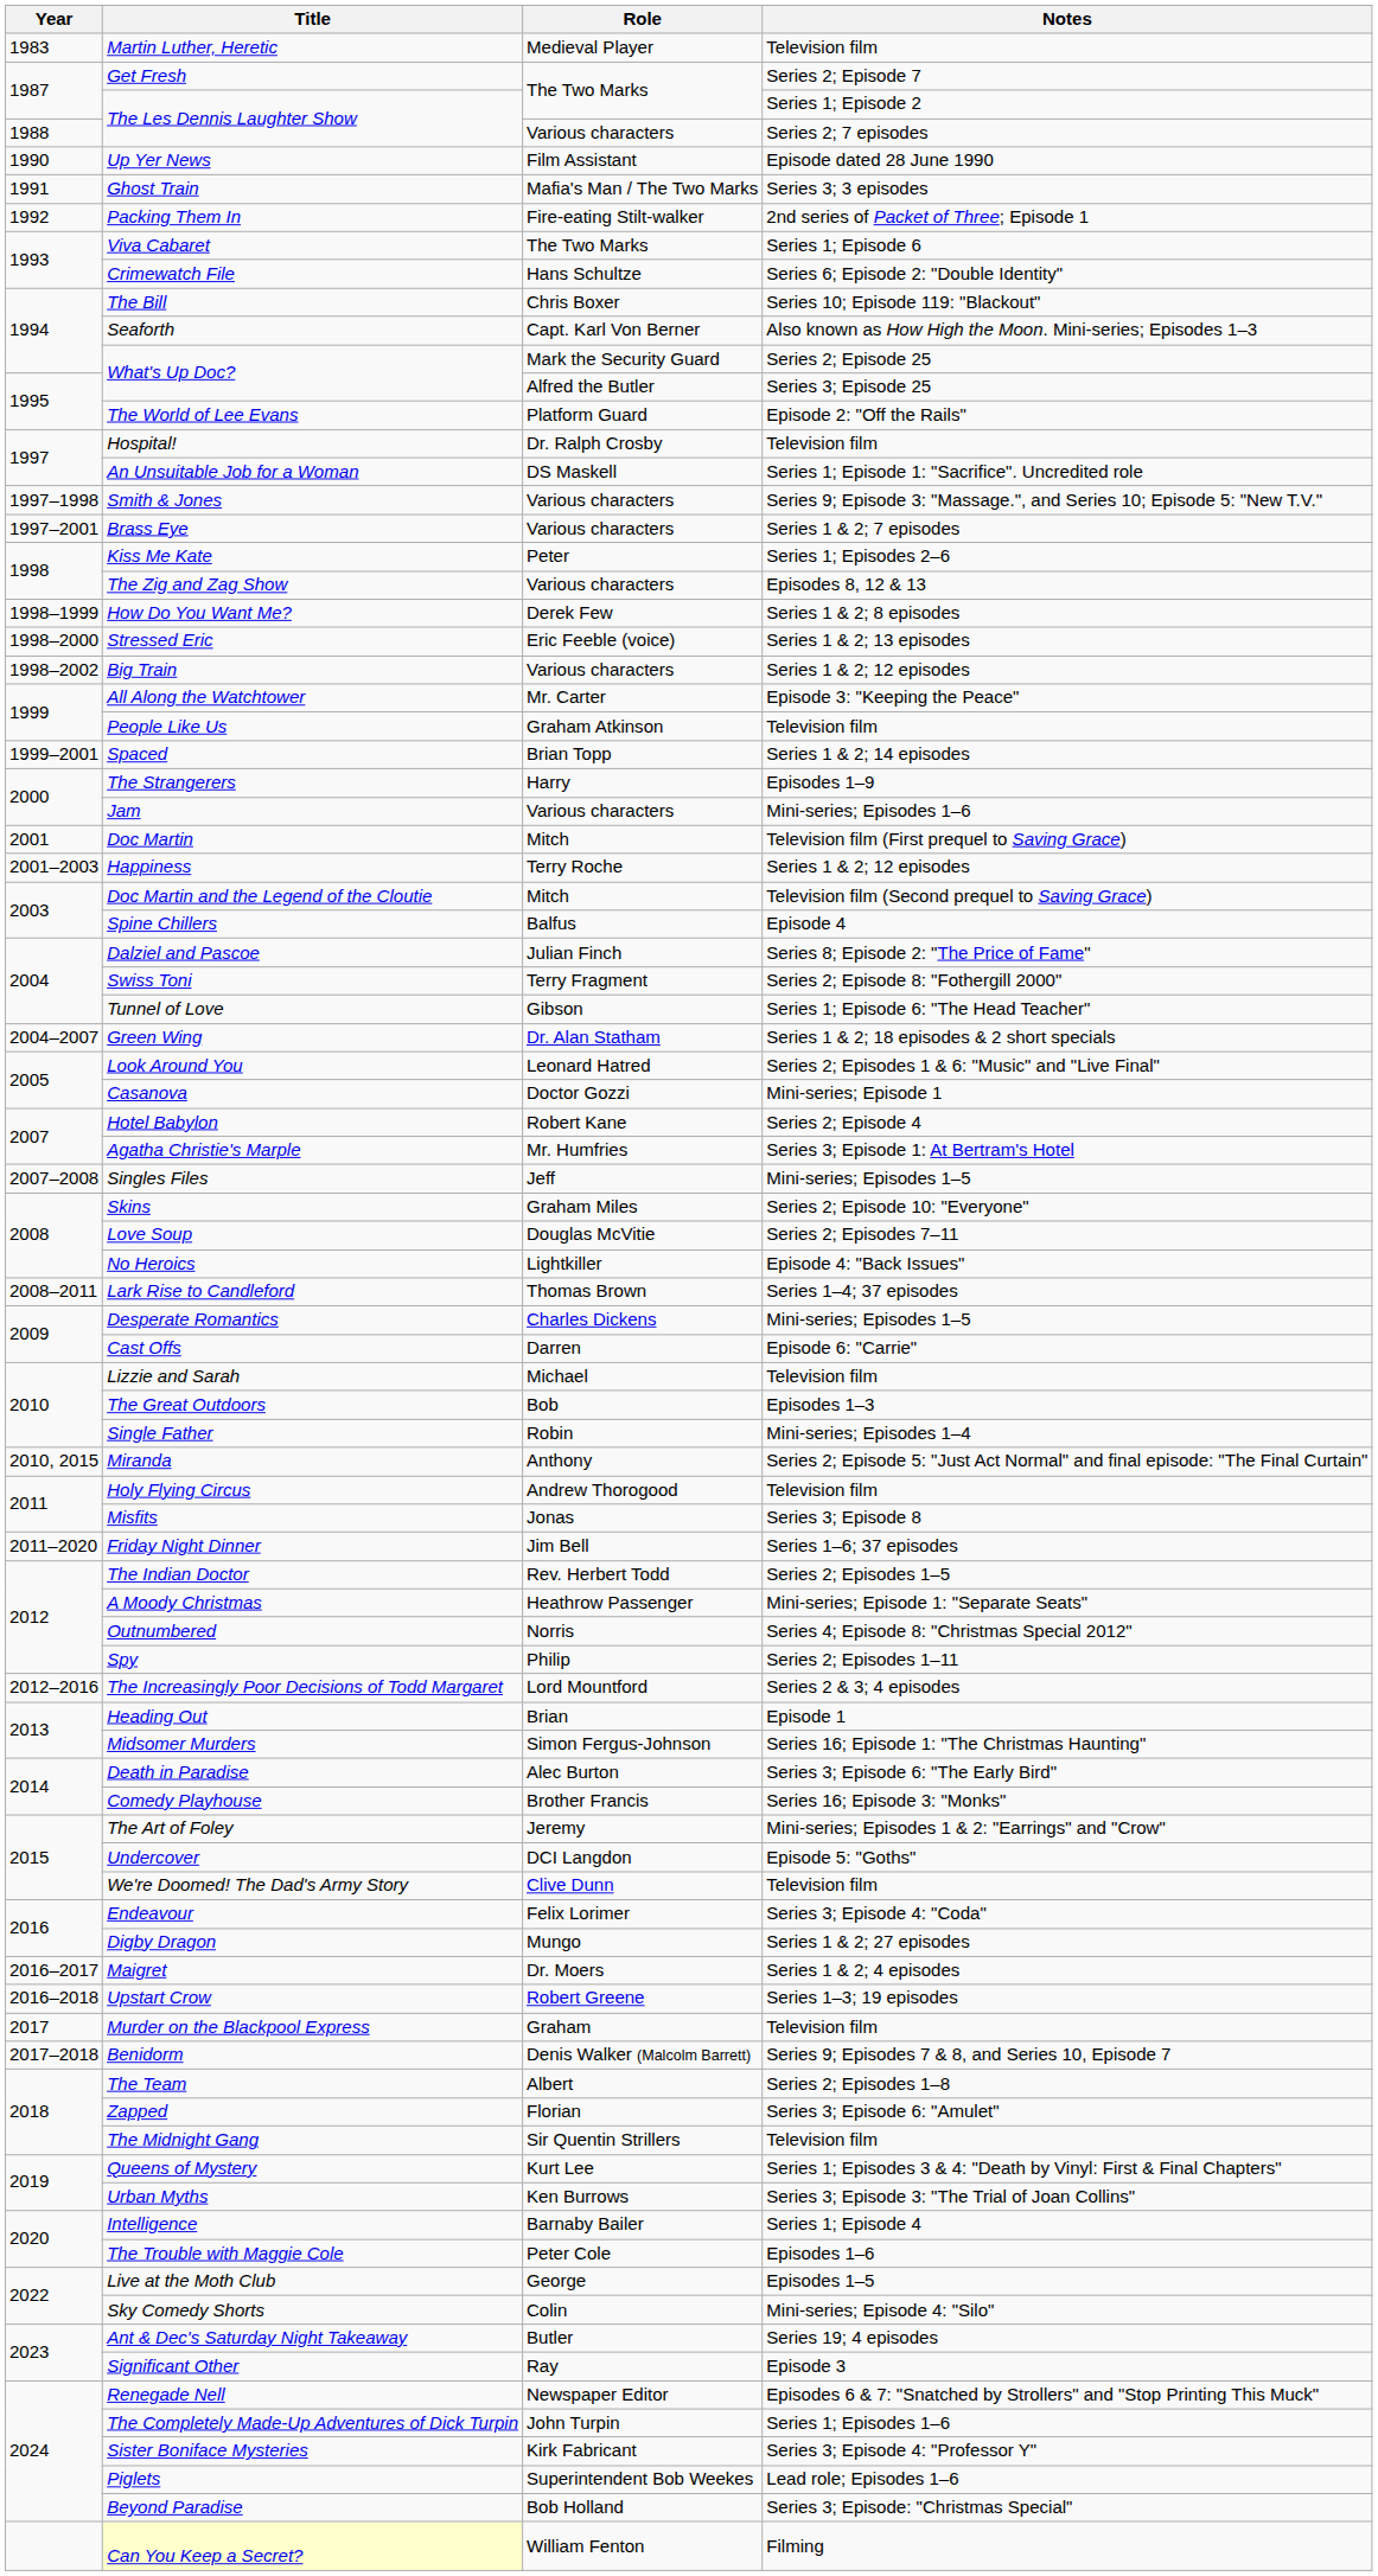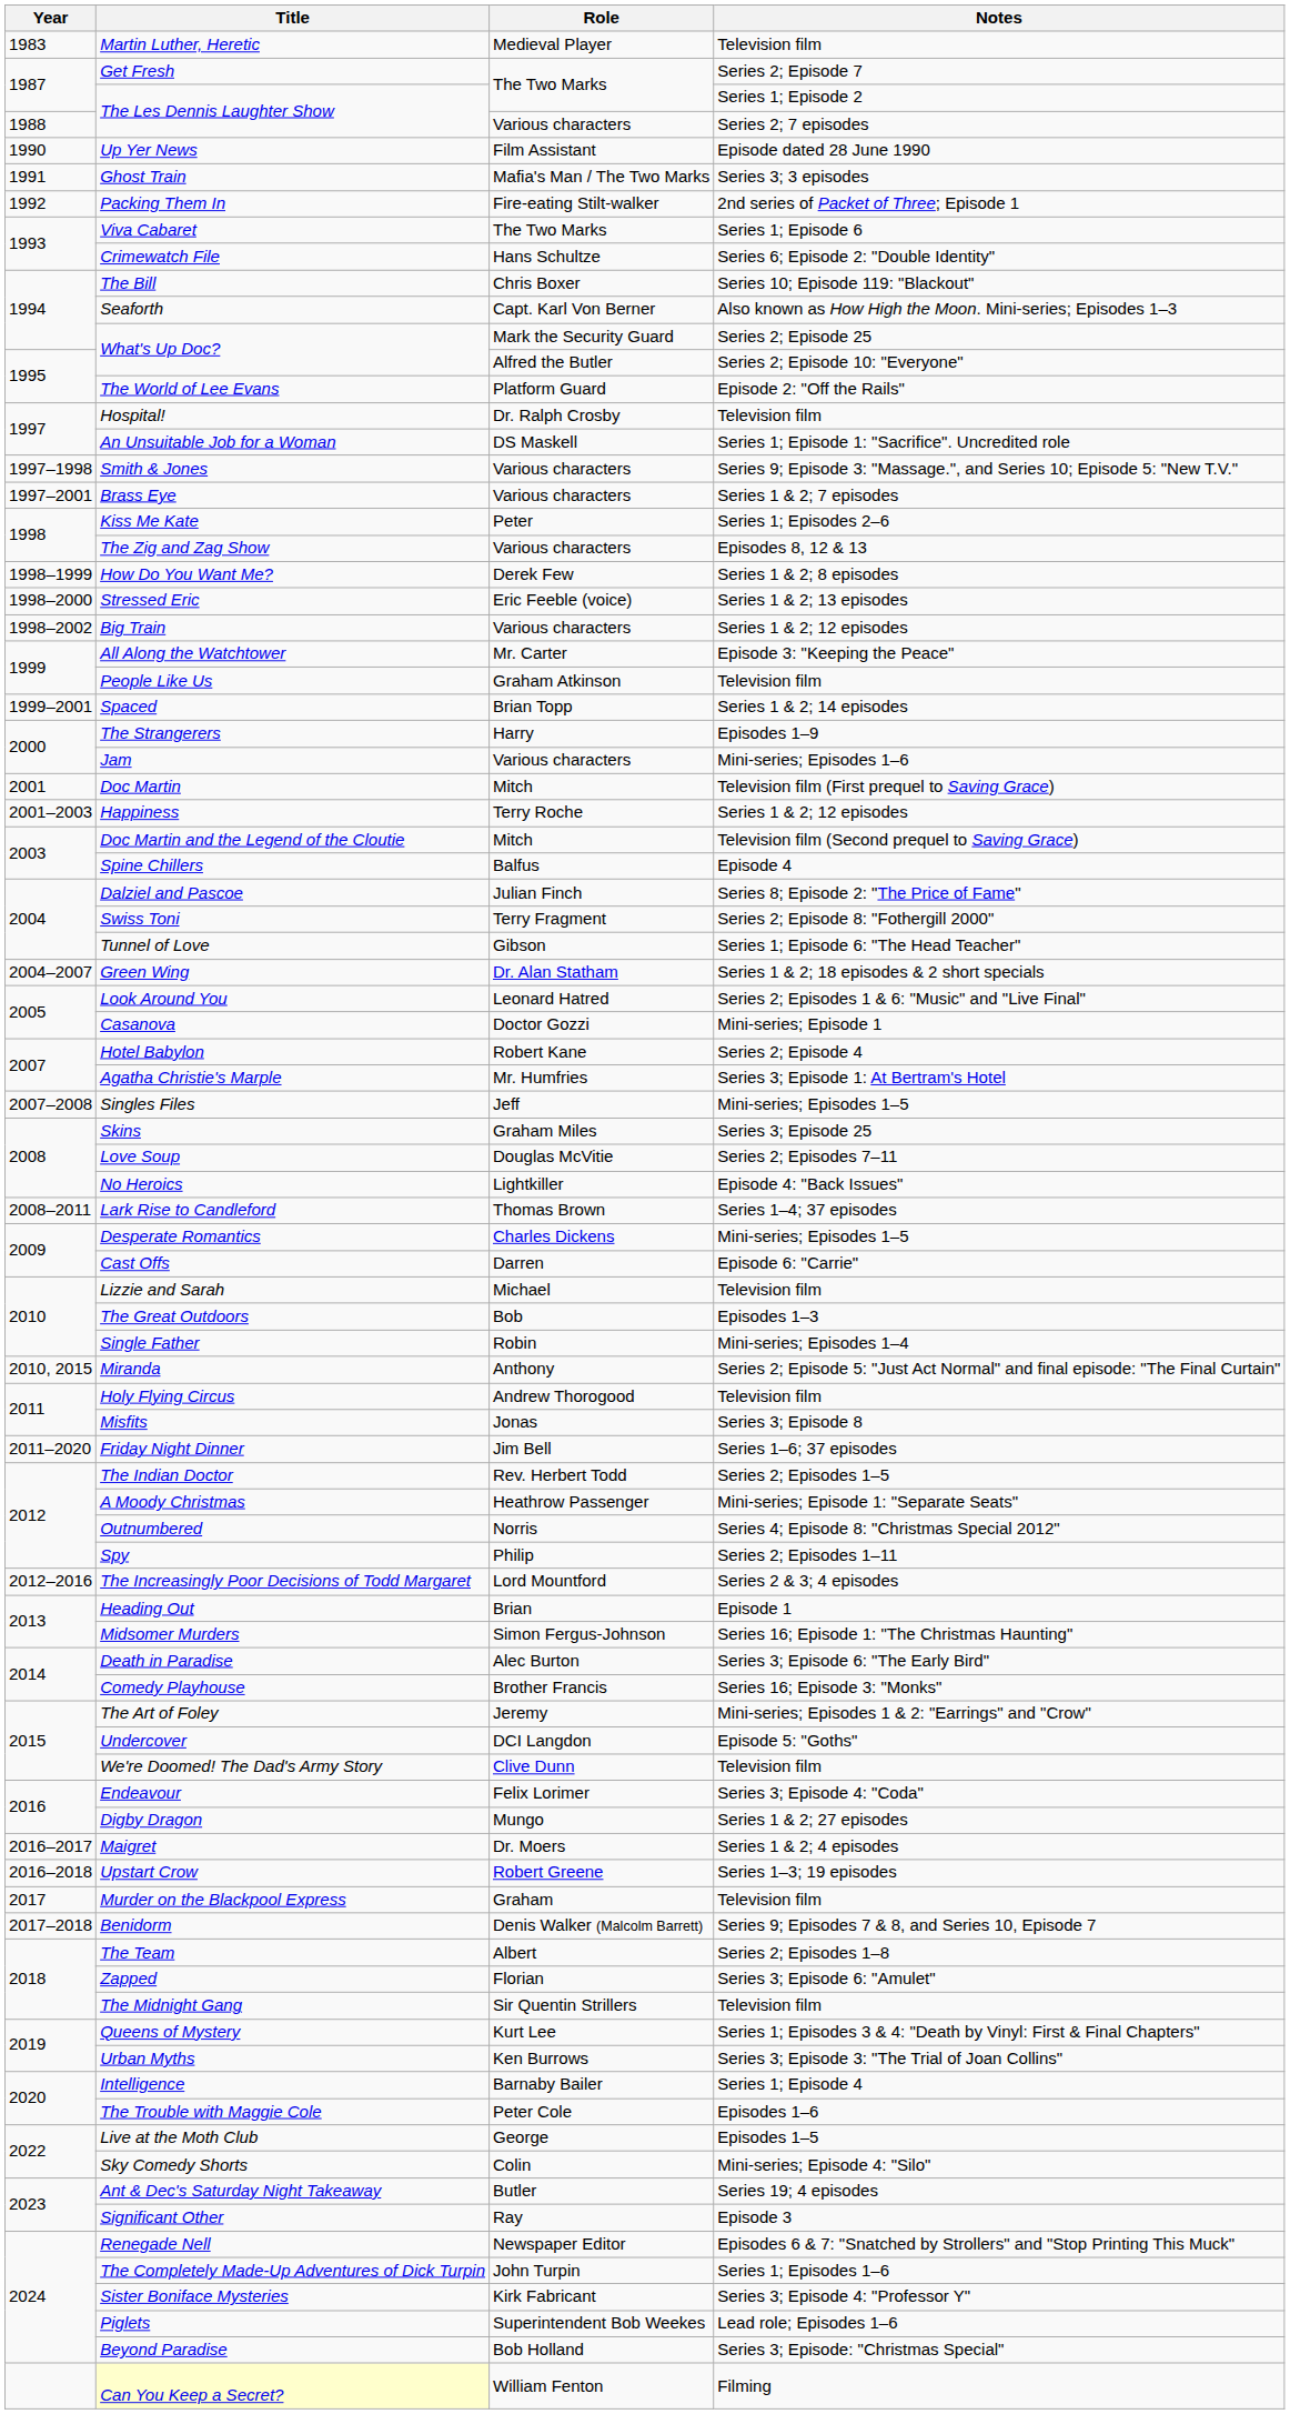 <table class="wikitable sortable">
 <tr>
 <th>Year</th>
 <th>Title</th>
 <th>Role</th>
 <th class="unsortable">Notes</th>
 </tr>
 <tr>
 <td>1983</td>
 <td><em><a href='#'>Martin Luther, Heretic</a></em></td>
 <td>Medieval Player</td>
 <td>Television film</td>
 </tr>
 <tr>
 <td rowspan=2>1987</td>
 <td><em><a href='#'>Get Fresh</a></em></td>
 <td rowspan=2>The Two Marks</td>
 <td>Series 2; Episode 7</td>
 </tr>
 <tr>
 <td rowspan=2><em><a href='#'>The Les Dennis Laughter Show</a></em></td>
 <td>Series 1; Episode 2</td>
 </tr>
 <tr>
 <td>1988</td>
 <td>Various characters</td>
 <td>Series 2; 7 episodes</td>
 </tr>
 <tr>
 <td>1990</td>
 <td><em><a href='#'>Up Yer News</a></em></td>
 <td>Film Assistant</td>
 <td>Episode dated 28 June 1990</td>
 </tr>
 <tr>
 <td>1991</td>
 <td><em><a href='#'>Ghost Train</a></em></td>
 <td>Mafia's Man / The Two Marks</td>
 <td>Series 3; 3 episodes</td>
 </tr>
 <tr>
 <td>1992</td>
 <td><em><a href='#'>Packing Them In</a></em></td>
 <td>Fire-eating Stilt-walker</td>
 <td>2nd series of <em><a href='#'>Packet of Three</a></em>; Episode 1</td>
 </tr>
 <tr>
 <td rowspan=2>1993</td>
 <td><em><a href='#'>Viva Cabaret</a></em></td>
 <td>The Two Marks</td>
 <td>Series 1; Episode 6</td>
 </tr>
 <tr>
 <td><em><a href='#'>Crimewatch File</a></em></td>
 <td>Hans Schultze</td>
 <td>Series 6; Episode 2: "Double Identity"</td>
 </tr>
 <tr>
 <td rowspan=3>1994</td>
 <td><em><a href='#'>The Bill</a></em></td>
 <td>Chris Boxer</td>
 <td>Series 10; Episode 119: "Blackout"</td>
 </tr>
 <tr>
 <td><em>Seaforth</em></td>
 <td>Capt. Karl Von Berner</td>
 <td>Also known as <em>How High the Moon</em>. Mini-series; Episodes 1–3</td>
 </tr>
 <tr>
 <td rowspan=2><em><a href='#'>What's Up Doc?</a></em></td>
 <td>Mark the Security Guard</td>
 <td>Series 2; Episode 25</td>
 </tr>
 <tr>
 <td rowspan=2>1995</td>
 <td>Alfred the Butler</td>
-<td>Series 3; Episode 25</td>
+<td>Series 2; Episode 10: "Everyone"</td>
 </tr>
 <tr>
 <td><em><a href='#'>The World of Lee Evans</a></em></td>
 <td>Platform Guard</td>
 <td>Episode 2: "Off the Rails"</td>
 </tr>
 <tr>
 <td rowspan=2>1997</td>
 <td><em>Hospital!</em></td>
 <td>Dr. Ralph Crosby</td>
 <td>Television film</td>
 </tr>
 <tr>
 <td><em><a href='#'>An Unsuitable Job for a Woman</a></em></td>
 <td>DS Maskell</td>
 <td>Series 1; Episode 1: "Sacrifice". Uncredited role</td>
 </tr>
 <tr>
 <td>1997–1998</td>
 <td><em><a href='#'>Smith & Jones</a></em></td>
 <td>Various characters</td>
 <td>Series 9; Episode 3: "Massage.", and Series 10; Episode 5: "New T.V."</td>
 </tr>
 <tr>
 <td>1997–2001</td>
 <td><em><a href='#'>Brass Eye</a></em></td>
 <td>Various characters</td>
 <td>Series 1 & 2; 7 episodes</td>
 </tr>
 <tr>
 <td rowspan=2>1998</td>
 <td><em><a href='#'>Kiss Me Kate</a></em></td>
 <td>Peter</td>
 <td>Series 1; Episodes 2–6</td>
 </tr>
 <tr>
 <td><em><a href='#'>The Zig and Zag Show</a></em></td>
 <td>Various characters</td>
 <td>Episodes 8, 12 & 13</td>
 </tr>
 <tr>
 <td>1998–1999</td>
 <td><em><a href='#'>How Do You Want Me?</a></em></td>
 <td>Derek Few</td>
 <td>Series 1 & 2; 8 episodes</td>
 </tr>
 <tr>
 <td>1998–2000</td>
 <td><em><a href='#'>Stressed Eric</a></em></td>
 <td>Eric Feeble (voice)</td>
 <td>Series 1 & 2; 13 episodes</td>
 </tr>
 <tr>
 <td>1998–2002</td>
 <td><em><a href='#'>Big Train</a></em></td>
 <td>Various characters</td>
 <td>Series 1 & 2; 12 episodes</td>
 </tr>
 <tr>
 <td rowspan=2>1999</td>
 <td><em><a href='#'>All Along the Watchtower</a></em></td>
 <td>Mr. Carter</td>
 <td>Episode 3: "Keeping the Peace"</td>
 </tr>
 <tr>
 <td><em><a href='#'>People Like Us</a></em></td>
 <td>Graham Atkinson</td>
 <td>Television film</td>
 </tr>
 <tr>
 <td>1999–2001</td>
 <td><em><a href='#'>Spaced</a></em></td>
 <td>Brian Topp</td>
 <td>Series 1 & 2; 14 episodes</td>
 </tr>
 <tr>
 <td rowspan=2>2000</td>
 <td><em><a href='#'>The Strangerers</a></em></td>
 <td>Harry</td>
 <td>Episodes 1–9</td>
 </tr>
 <tr>
 <td><em><a href='#'>Jam</a></em></td>
 <td>Various characters</td>
 <td>Mini-series; Episodes 1–6</td>
 </tr>
 <tr>
 <td>2001</td>
 <td><em><a href='#'>Doc Martin</a></em></td>
 <td>Mitch</td>
 <td>Television film (First prequel to <em><a href='#'>Saving Grace</a></em>)</td>
 </tr>
 <tr>
 <td>2001–2003</td>
 <td><em><a href='#'>Happiness</a></em></td>
 <td>Terry Roche</td>
 <td>Series 1 & 2; 12 episodes</td>
 </tr>
 <tr>
 <td rowspan=2>2003</td>
 <td><em><a href='#'>Doc Martin and the Legend of the Cloutie</a></em></td>
 <td>Mitch</td>
 <td>Television film (Second prequel to <em><a href='#'>Saving Grace</a></em>)</td>
 </tr>
 <tr>
 <td><em><a href='#'>Spine Chillers</a></em></td>
 <td>Balfus</td>
 <td>Episode 4</td>
 </tr>
 <tr>
 <td rowspan=3>2004</td>
 <td><em><a href='#'>Dalziel and Pascoe</a></em></td>
 <td>Julian Finch</td>
 <td>Series 8; Episode 2: "<a href='#'>The Price of Fame</a>"</td>
 </tr>
 <tr>
 <td><em><a href='#'>Swiss Toni</a></em></td>
 <td>Terry Fragment</td>
 <td>Series 2; Episode 8: "Fothergill 2000"</td>
 </tr>
 <tr>
 <td><em>Tunnel of Love</em></td>
 <td>Gibson</td>
 <td>Series 1; Episode 6: "The Head Teacher"</td>
 </tr>
 <tr>
 <td>2004–2007</td>
 <td><em><a href='#'>Green Wing</a></em></td>
 <td><a href='#'>Dr. Alan Statham</a></td>
 <td>Series 1 & 2; 18 episodes & 2 short specials</td>
 </tr>
 <tr>
 <td rowspan=2>2005</td>
 <td><em><a href='#'>Look Around You</a></em></td>
 <td>Leonard Hatred</td>
 <td>Series 2; Episodes 1 & 6: "Music" and "Live Final"</td>
 </tr>
 <tr>
 <td><em><a href='#'>Casanova</a></em></td>
 <td>Doctor Gozzi</td>
 <td>Mini-series; Episode 1</td>
 </tr>
 <tr>
 <td rowspan=2>2007</td>
 <td><em><a href='#'>Hotel Babylon</a></em></td>
 <td>Robert Kane</td>
 <td>Series 2; Episode 4</td>
 </tr>
 <tr>
 <td><em><a href='#'>Agatha Christie's Marple</a></em></td>
 <td>Mr. Humfries</td>
 <td>Series 3; Episode 1: <a href='#'>At Bertram's Hotel</a></td>
 </tr>
 <tr>
 <td>2007–2008</td>
 <td><em>Singles Files</em></td>
 <td>Jeff</td>
 <td>Mini-series; Episodes 1–5</td>
 </tr>
 <tr>
 <td rowspan=3>2008</td>
 <td><em><a href='#'>Skins</a></em></td>
 <td>Graham Miles</td>
-<td>Series 2; Episode 10: "Everyone"</td>
+<td>Series 3; Episode 25</td>
 </tr>
 <tr>
 <td><em><a href='#'>Love Soup</a></em></td>
 <td>Douglas McVitie</td>
 <td>Series 2; Episodes 7–11</td>
 </tr>
 <tr>
 <td><em><a href='#'>No Heroics</a></em></td>
 <td>Lightkiller</td>
 <td>Episode 4: "Back Issues"</td>
 </tr>
 <tr>
 <td>2008–2011</td>
 <td><em><a href='#'>Lark Rise to Candleford</a></em></td>
 <td>Thomas Brown</td>
 <td>Series 1–4; 37 episodes</td>
 </tr>
 <tr>
 <td rowspan=2>2009</td>
 <td><em><a href='#'>Desperate Romantics</a></em></td>
 <td><a href='#'>Charles Dickens</a></td>
 <td>Mini-series; Episodes 1–5</td>
 </tr>
 <tr>
 <td><em><a href='#'>Cast Offs</a></em></td>
 <td>Darren</td>
 <td>Episode 6: "Carrie"</td>
 </tr>
 <tr>
 <td rowspan=3>2010</td>
 <td><em>Lizzie and Sarah</em></td>
 <td>Michael</td>
 <td>Television film</td>
 </tr>
 <tr>
 <td><em><a href='#'>The Great Outdoors</a></em></td>
 <td>Bob</td>
 <td>Episodes 1–3</td>
 </tr>
 <tr>
 <td><em><a href='#'>Single Father</a></em></td>
 <td>Robin</td>
 <td>Mini-series; Episodes 1–4</td>
 </tr>
 <tr>
 <td>2010, 2015</td>
 <td><em><a href='#'>Miranda</a></em></td>
 <td>Anthony</td>
 <td>Series 2; Episode 5: "Just Act Normal" and final episode: "The Final Curtain"</td>
 </tr>
 <tr>
 <td rowspan=2>2011</td>
 <td><em><a href='#'>Holy Flying Circus</a></em></td>
 <td>Andrew Thorogood</td>
 <td>Television film</td>
 </tr>
 <tr>
 <td><em><a href='#'>Misfits</a></em></td>
 <td>Jonas</td>
 <td>Series 3; Episode 8</td>
 </tr>
 <tr>
 <td>2011–2020</td>
 <td><em><a href='#'>Friday Night Dinner</a></em></td>
 <td>Jim Bell</td>
 <td>Series 1–6; 37 episodes</td>
 </tr>
 <tr>
 <td rowspan=4>2012</td>
 <td><em><a href='#'>The Indian Doctor</a></em></td>
 <td>Rev. Herbert Todd</td>
 <td>Series 2; Episodes 1–5</td>
 </tr>
 <tr>
 <td><em><a href='#'>A Moody Christmas</a></em></td>
 <td>Heathrow Passenger</td>
 <td>Mini-series; Episode 1: "Separate Seats"</td>
 </tr>
 <tr>
 <td><em><a href='#'>Outnumbered</a></em></td>
 <td>Norris</td>
 <td>Series 4; Episode 8: "Christmas Special 2012"</td>
 </tr>
 <tr>
 <td><em><a href='#'>Spy</a></em></td>
 <td>Philip</td>
 <td>Series 2; Episodes 1–11</td>
 </tr>
 <tr>
 <td>2012–2016</td>
 <td><em><a href='#'>The Increasingly Poor Decisions of Todd Margaret</a></em></td>
 <td>Lord Mountford</td>
 <td>Series 2 & 3; 4 episodes</td>
 </tr>
 <tr>
 <td rowspan=2>2013</td>
 <td><em><a href='#'>Heading Out</a></em></td>
 <td>Brian</td>
 <td>Episode 1</td>
 </tr>
 <tr>
 <td><em><a href='#'>Midsomer Murders</a></em></td>
 <td>Simon Fergus-Johnson</td>
 <td>Series 16; Episode 1: "The Christmas Haunting"</td>
 </tr>
 <tr>
 <td rowspan=2>2014</td>
 <td><em><a href='#'>Death in Paradise</a></em></td>
 <td>Alec Burton</td>
 <td>Series 3; Episode 6: "The Early Bird"</td>
 </tr>
 <tr>
 <td><em><a href='#'>Comedy Playhouse</a></em></td>
 <td>Brother Francis</td>
 <td>Series 16; Episode 3: "Monks"</td>
 </tr>
 <tr>
 <td rowspan=3>2015</td>
 <td><em>The Art of Foley</em></td>
 <td>Jeremy</td>
 <td>Mini-series; Episodes 1 & 2: "Earrings" and "Crow"</td>
 </tr>
 <tr>
 <td><em><a href='#'>Undercover</a></em></td>
 <td>DCI Langdon</td>
 <td>Episode 5: "Goths"</td>
 </tr>
 <tr>
 <td><em>We're Doomed! The Dad's Army Story</em></td>
 <td><a href='#'>Clive Dunn</a></td>
 <td>Television film</td>
 </tr>
 <tr>
 <td rowspan=2>2016</td>
 <td><em><a href='#'>Endeavour</a></em></td>
 <td>Felix Lorimer</td>
 <td>Series 3; Episode 4: "Coda"</td>
 </tr>
 <tr>
 <td><em><a href='#'>Digby Dragon</a></em></td>
 <td>Mungo</td>
 <td>Series 1 & 2; 27 episodes</td>
 </tr>
 <tr>
 <td>2016–2017</td>
 <td><em><a href='#'>Maigret</a></em></td>
 <td>Dr. Moers</td>
 <td>Series 1 & 2; 4 episodes</td>
 </tr>
 <tr>
 <td>2016–2018</td>
 <td><em><a href='#'>Upstart Crow</a></em></td>
 <td><a href='#'>Robert Greene</a></td>
 <td>Series 1–3; 19 episodes</td>
 </tr>
 <tr>
 <td>2017</td>
 <td><em><a href='#'>Murder on the Blackpool Express</a></em></td>
 <td>Graham</td>
 <td>Television film</td>
 </tr>
 <tr>
 <td>2017–2018</td>
 <td><em><a href='#'>Benidorm</a></em></td>
 <td>Denis Walker <small>(Malcolm Barrett)</small></td>
 <td>Series 9; Episodes 7 & 8, and Series 10, Episode 7</td>
 </tr>
 <tr>
 <td rowspan=3>2018</td>
 <td><em><a href='#'>The Team</a></em></td>
 <td>Albert</td>
 <td>Series 2; Episodes 1–8</td>
 </tr>
 <tr>
 <td><em><a href='#'>Zapped</a></em> </td>
 <td>Florian</td>
 <td>Series 3; Episode 6: "Amulet"</td>
 </tr>
 <tr>
 <td><em><a href='#'>The Midnight Gang</a></em></td>
 <td>Sir Quentin Strillers</td>
 <td>Television film</td>
 </tr>
 <tr>
 <td rowspan=2>2019</td>
 <td><em><a href='#'>Queens of Mystery</a></em></td>
 <td>Kurt Lee</td>
 <td>Series 1; Episodes 3 & 4: "Death by Vinyl: First & Final Chapters"</td>
 </tr>
 <tr>
 <td><em><a href='#'>Urban Myths</a></em></td>
 <td>Ken Burrows</td>
 <td>Series 3; Episode 3: "The Trial of Joan Collins"</td>
 </tr>
 <tr>
 <td rowspan=2>2020</td>
 <td><em><a href='#'>Intelligence</a></em></td>
 <td>Barnaby Bailer</td>
 <td>Series 1; Episode 4</td>
 </tr>
 <tr>
 <td><em><a href='#'>The Trouble with Maggie Cole</a></em></td>
 <td>Peter Cole</td>
 <td>Episodes 1–6</td>
 </tr>
 <tr>
 <td rowspan=2>2022</td>
 <td><em>Live at the Moth Club</em></td>
 <td>George</td>
 <td>Episodes 1–5</td>
 </tr>
 <tr>
 <td><em>Sky Comedy Shorts</em></td>
 <td>Colin</td>
 <td>Mini-series; Episode 4: "Silo"</td>
 </tr>
 <tr>
 <td rowspan=2>2023</td>
 <td><em><a href='#'>Ant & Dec's Saturday Night Takeaway</a></em></td>
 <td>Butler</td>
 <td>Series 19; 4 episodes</td>
 </tr>
 <tr>
 <td><em><a href='#'>Significant Other</a></em></td>
 <td>Ray</td>
 <td>Episode 3</td>
 </tr>
 <tr>
 <td rowspan=5>2024</td>
 <td><em><a href='#'>Renegade Nell</a></em></td>
 <td>Newspaper Editor</td>
 <td>Episodes 6 & 7: "Snatched by Strollers" and "Stop Printing This Muck"</td>
 </tr>
 <tr>
 <td><em><a href='#'>The Completely Made-Up Adventures of Dick Turpin</a></em></td>
 <td>John Turpin</td>
 <td>Series 1; Episodes 1–6</td>
 </tr>
 <tr>
 <td><em><a href='#'>Sister Boniface Mysteries</a></em></td>
 <td>Kirk Fabricant</td>
 <td>Series 3; Episode 4: "Professor Y"</td>
 </tr>
 <tr>
 <td><em><a href='#'>Piglets</a></em></td>
 <td>Superintendent Bob Weekes</td>
 <td>Lead role; Episodes 1–6</td>
 </tr>
 <tr>
 <td><em><a href='#'>Beyond Paradise</a></em></td>
 <td>Bob Holland</td>
 <td>Series 3; Episode: "Christmas Special"</td>
 </tr>
 <tr>
 <td></td>
 <td style="background:#FFFFCC;"><br><em><a href='#'> Can You Keep a Secret?</a></em></td>
 <td>William Fenton</td>
 <td>Filming</td>
 </tr>
 </table>
